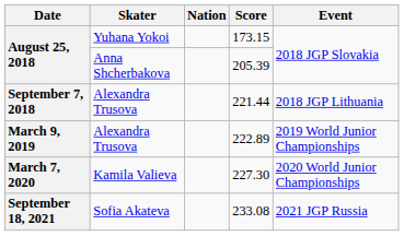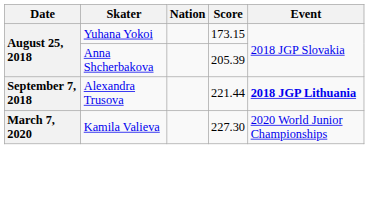 <table class="wikitable unsortable" style="text-align:left; width:75%">
 <tr>
 <th scope="col">Date</th>
 <th scope="col">Skater</th>
 <th scope="col">Nation</th>
 <th scope="col">Score</th>
 <th scope="col">Event</th>
 </tr>
 <tr>
 <th scope="row" style="text-align:left;" rowspan="2">August 25, 2018</th>
 <td><a href='#'>Yuhana Yokoi</a></td>
 <td></td>
 <td style="text-align:center;">173.15</td>
 <td rowspan="2"><a href='#'>2018 JGP Slovakia</a></td>
 </tr>
 <tr>
 <td><a href='#'>Anna Shcherbakova</a></td>
 <td></td>
 <td style="text-align:center;">205.39</td>
 </tr>
 <tr>
 <th scope="row" style="text-align:left;">September 7, 2018</th>
 <td><a href='#'>Alexandra Trusova</a></td>
 <td></td>
 <td style="text-align:center;">221.44</td>
-<td><a href='#'>2018 JGP Lithuania</a></td>
-</tr>
-<tr>
-<th scope="row" style="text-align:left;">March 9, 2019</th>
-<td><a href='#'>Alexandra Trusova</a></td>
-<td></td>
-<td style="text-align:center;">222.89</td>
-<td><a href='#'>2019 World Junior Championships</a></td>
+<td><strong><a href='#'>2018 JGP Lithuania</a></strong></td>
 </tr>
 <tr>
 <th scope="row" style="text-align:left;">March 7, 2020</th>
 <td><a href='#'>Kamila Valieva</a></td>
 <td></td>
 <td style="text-align:center;">227.30</td>
 <td><a href='#'>2020 World Junior Championships</a></td>
 </tr>
-<tr>
-<th scope="row" style="text-align:left;">September 18, 2021</th>
-<td><a href='#'>Sofia Akateva</a></td>
-<td></td>
-<td style="text-align:center;">233.08</td>
-<td><a href='#'>2021 JGP Russia</a></td>
-</tr>
 </table>
